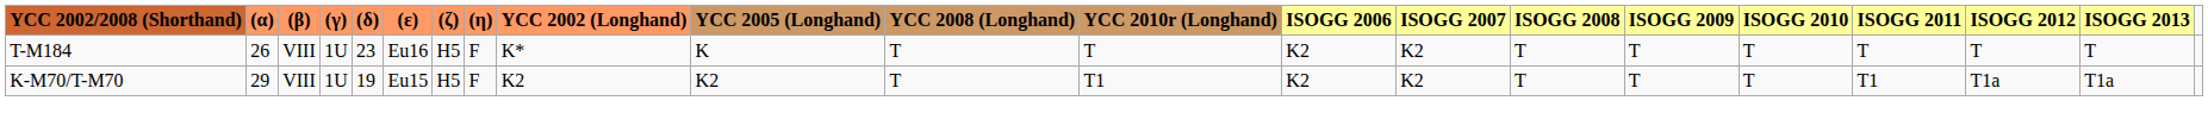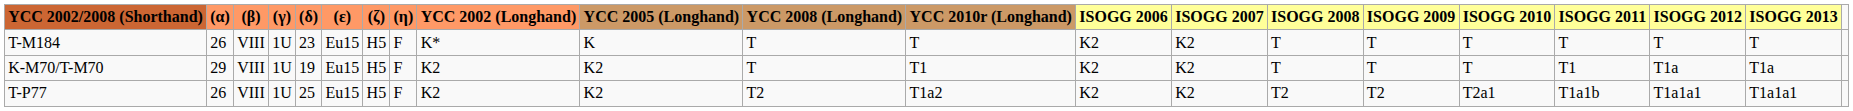 <table class="wikitable">
 <tr>
 <th align="center" style="background:#c63;"><strong>YCC 2002/2008 (Shorthand)</strong></th>
 <th align="center" style="background:#f96;"><strong>(α)</strong></th>
 <th align="center" style="background:#f96;"><strong>(β)</strong></th>
 <th align="center" style="background:#f96;"><strong>(γ)</strong></th>
 <td align="center" style="background:#f96;"><strong>(δ)</strong></td>
 <td align="center" style="background:#f96;"><strong>(ε)</strong></td>
 <td align="center" style="background:#f96;"><strong>(ζ)</strong></td>
 <td align="center" style="background:#f96"><strong>(η)</strong></td>
 <td align="center" style="background:#f96"><strong>YCC 2002 (Longhand)</strong></td>
 <td align="center" style="background:#c96;"><strong>YCC 2005 (Longhand)</strong></td>
 <td align="center" style="background:#c96;"><strong>YCC 2008 (Longhand)</strong></td>
 <td align="center" style="background:#c96;"><strong>YCC 2010r (Longhand)</strong></td>
 <td align="center" style="background:#ff9;"><strong>ISOGG 2006</strong></td>
 <td align="center" style="background:#ff9;"><strong>ISOGG 2007</strong></td>
 <td align="center" style="background:#ff9;"><strong>ISOGG 2008</strong></td>
 <td align="center" style="background:#ff9;"><strong>ISOGG 2009</strong></td>
 <td align="center" style="background:#ff9;"><strong>ISOGG 2010</strong></td>
 <td align="center" style="background:#ff9;"><strong>ISOGG 2011</strong></td>
 <td align="center" style="background:#ff9;"><strong>ISOGG 2012</strong></td>
 <td align="center" style="background:#ff9;"><strong>ISOGG 2013</strong></td>
 </tr>
 <tr>
 <td>T-M184</td>
 <td>26</td>
 <td>VIII</td>
 <td>1U</td>
 <td>23</td>
-<td>Eu16</td>
+<td>Eu15</td>
 <td>H5</td>
 <td>F</td>
 <td>K*</td>
 <td>K</td>
 <td>T</td>
 <td>T</td>
 <td>K2</td>
 <td>K2</td>
 <td>T</td>
 <td>T</td>
 <td>T</td>
 <td>T</td>
 <td>T</td>
 <td>T</td>
 <td></td>
 </tr>
 <tr>
 <td>K-M70/T-M70</td>
 <td>29</td>
 <td>VIII</td>
 <td>1U</td>
 <td>19</td>
 <td>Eu15</td>
 <td>H5</td>
 <td>F</td>
 <td>K2</td>
 <td>K2</td>
 <td>T</td>
 <td>T1</td>
 <td>K2</td>
 <td>K2</td>
 <td>T</td>
 <td>T</td>
 <td>T</td>
 <td>T1</td>
 <td>T1a</td>
 <td>T1a</td>
 <td></td>
 </tr>
 <tr>
+<td>T-P77</td>
+<td>26</td>
+<td>VIII</td>
+<td>1U</td>
+<td>25</td>
+<td>Eu15</td>
+<td>H5</td>
+<td>F</td>
+<td>K2</td>
+<td>K2</td>
+<td>T2</td>
+<td>T1a2</td>
+<td>K2</td>
+<td>K2</td>
+<td>T2</td>
+<td>T2</td>
+<td>T2a1</td>
+<td>T1a1b</td>
+<td>T1a1a1</td>
+<td>T1a1a1</td>
+<td></td>
+</tr>
+<tr>
 </tr>
 </table>
